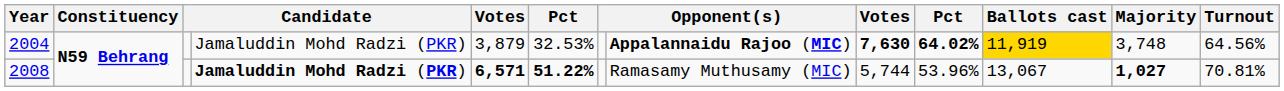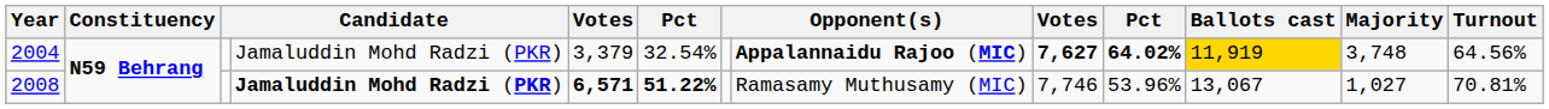 <table class="wikitable" style="margin:0.5em ; font-size:95%">
 <tr>
 <th>Year</th>
 <th>Constituency</th>
 <th colspan="2">Candidate</th>
 <th>Votes</th>
 <th>Pct</th>
 <th colspan="2">Opponent(s)</th>
 <th>Votes</th>
 <th>Pct</th>
 <th>Ballots cast</th>
 <th>Majority</th>
 <th>Turnout</th>
 </tr>
 <tr>
 <td><a href='#'>2004</a></td>
 <td rowspan="6"><strong>N59 <a href='#'>Behrang</a></strong></td>
 <td></td>
 <td>Jamaluddin Mohd Radzi (<a href='#'>PKR</a>)</td>
-<td style="text-align:right;">3,879</td>
-<td>32.53%</td>
+<td style="text-align:right;">3,379</td>
+<td>32.54%</td>
 <td></td>
 <td><strong>Appalannaidu Rajoo</strong> (<a href='#'><strong>MIC</strong></a>)</td>
-<td style="text-align:right;"><strong>7,630</strong></td>
+<td style="text-align:right;"><strong>7,627</strong></td>
 <td><strong>64.02%</strong></td>
 <td style="background: gold;">11,919</td>
 <td>3,748</td>
 <td>64.56%</td>
 </tr>
 <tr>
 <td><a href='#'>2008</a></td>
 <td></td>
 <td><strong>Jamaluddin Mohd Radzi</strong> (<a href='#'><strong>PKR</strong></a>)</td>
 <td style="text-align:right;"><strong>6,571</strong></td>
 <td><strong>51.22%</strong></td>
 <td></td>
 <td>Ramasamy Muthusamy (<a href='#'>MIC</a>)</td>
-<td style="text-align:right;">5,744</td>
+<td style="text-align:right;">7,746</td>
 <td>53.96%</td>
 <td>13,067</td>
-<td><strong>1,027</strong></td>
+<td>1,027</td>
 <td>70.81%</td>
 </tr>
 </table>
